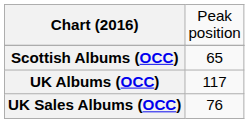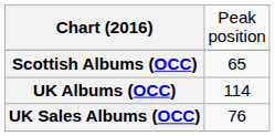 <table class="wikitable sortable plainrowheaders" style="text-align:center;">
 <tr>
 <th>Chart (2016)</th>
 <td>Peak<br> position</td>
 </tr>
 <tr>
 </tr>
 <tr>
 <th scope="row">Scottish Albums (<a href='#'>OCC</a>)</th>
 <td>65</td>
 </tr>
 <tr>
 <th scope="row">UK Albums (<a href='#'>OCC</a>)</th>
-<td>117</td>
+<td>114</td>
 </tr>
 <tr>
 <th scope="row">UK Sales Albums (<a href='#'>OCC</a>)</th>
 <td>76</td>
 </tr>
 </table>
